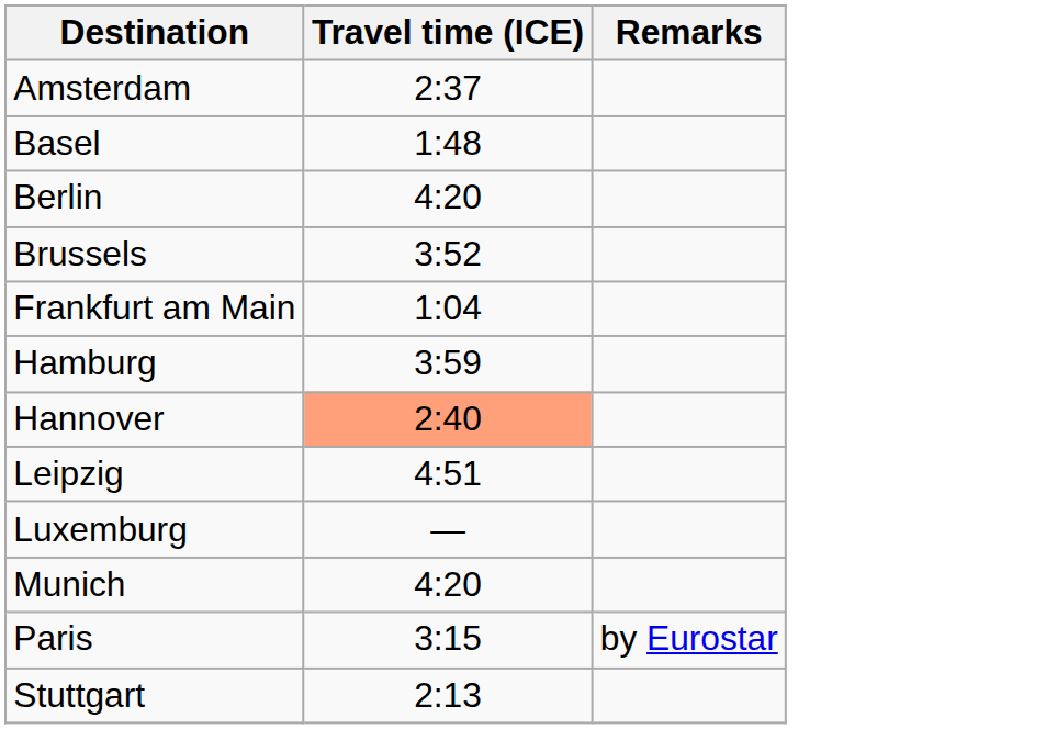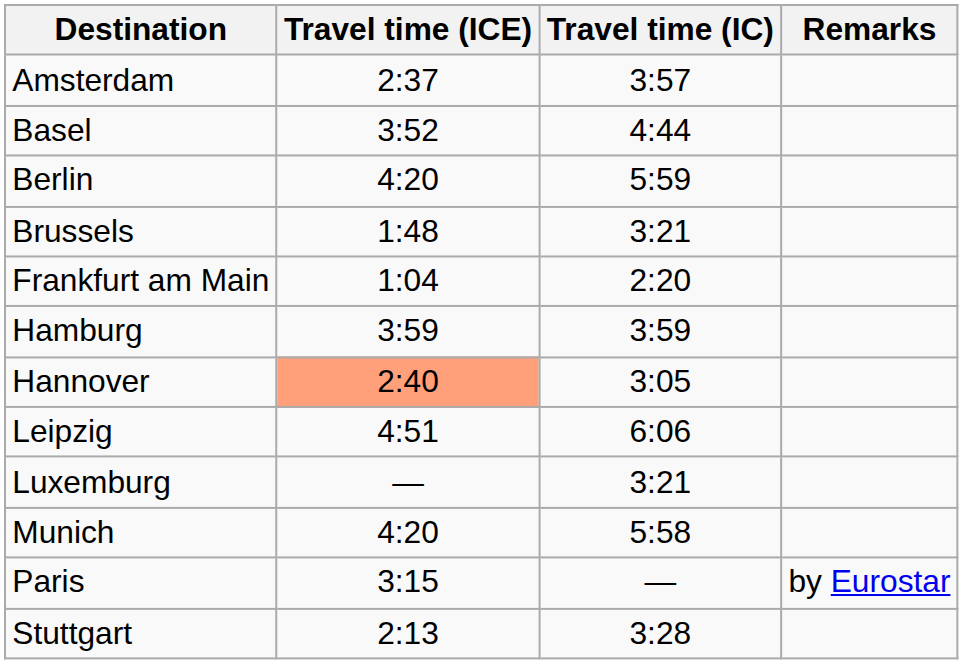 <table class="wikitable" style="text-align:center">
 <tr class="hintergrundfarbe5">
 <th>Destination</th>
 <th>Travel time (ICE)</th>
+<th>Travel time (IC)</th>
 <th>Remarks</th>
 </tr>
 <tr>
 <td align="left">Amsterdam</td>
 <td>2:37</td>
+<td>3:57</td>
 <td></td>
 </tr>
 <tr>
 <td align="left">Basel</td>
-<td>1:48</td>
+<td>3:52</td>
+<td>4:44</td>
 <td></td>
 </tr>
 <tr>
 <td align="left">Berlin</td>
 <td>4:20</td>
+<td>5:59</td>
 <td></td>
 </tr>
 <tr>
 <td align="left">Brussels</td>
-<td>3:52</td>
+<td>1:48</td>
+<td>3:21</td>
 <td></td>
 </tr>
 <tr>
 <td align="left">Frankfurt am Main</td>
 <td>1:04</td>
+<td>2:20</td>
 <td></td>
 </tr>
 <tr>
 <td align="left">Hamburg</td>
+<td>3:59</td>
 <td>3:59</td>
 <td></td>
 </tr>
 <tr>
 <td align="left">Hannover</td>
 <td style="background: lightsalmon;">2:40</td>
+<td>3:05</td>
 <td></td>
 </tr>
 <tr>
 <td align="left">Leipzig</td>
 <td>4:51</td>
+<td>6:06</td>
 <td></td>
 </tr>
 <tr>
 <td align="left">Luxemburg</td>
 <td>—</td>
+<td>3:21</td>
 <td></td>
 </tr>
 <tr>
 <td align="left">Munich</td>
 <td>4:20</td>
+<td>5:58</td>
 <td></td>
 </tr>
 <tr>
 <td align="left">Paris</td>
 <td>3:15</td>
+<td>—</td>
 <td>by <a href='#'>Eurostar</a></td>
 </tr>
 <tr>
 <td align="left">Stuttgart</td>
 <td>2:13</td>
+<td>3:28</td>
 <td></td>
 </tr>
 </table>
